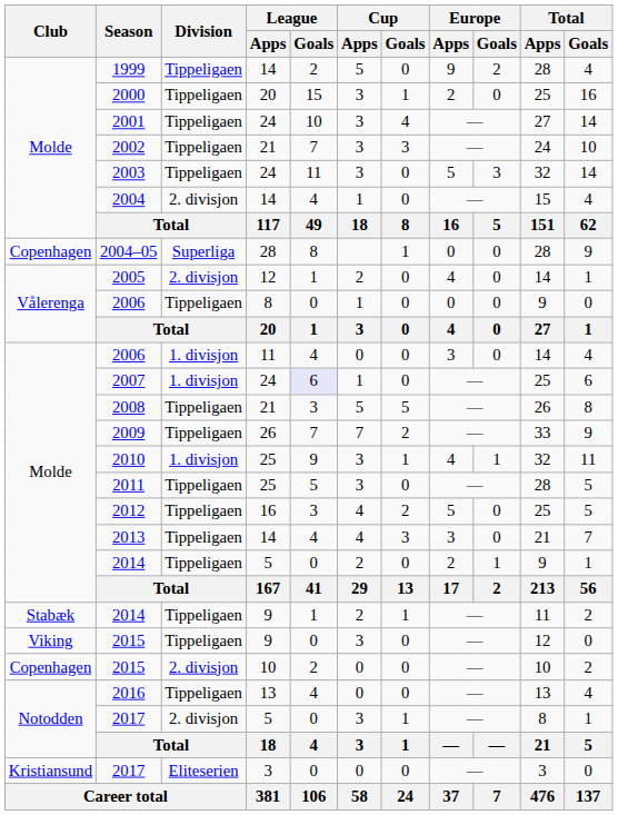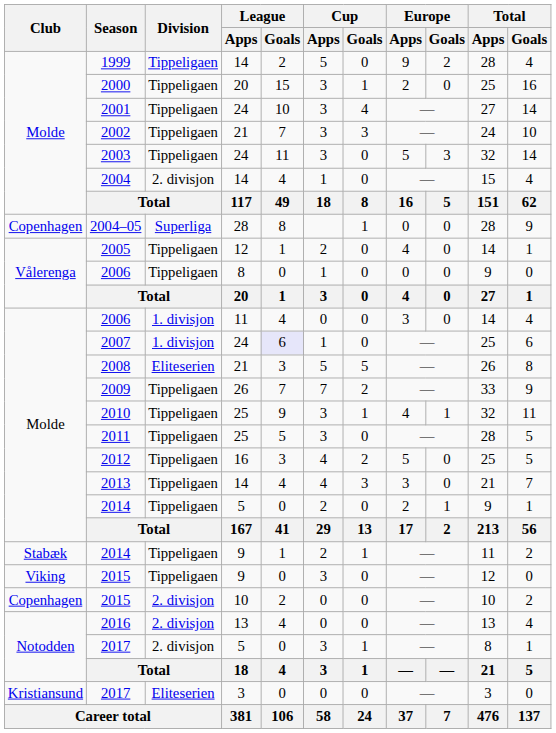 <table class="wikitable" style="text-align:center;">
 <tr>
 <th rowspan="2">Club</th>
 <th rowspan="2">Season</th>
 <th rowspan="2">Division</th>
 <th colspan="2">League</th>
 <th colspan="2">Cup</th>
 <th colspan="2">Europe</th>
 <th colspan="2">Total</th>
 </tr>
 <tr>
 <th>Apps</th>
 <th>Goals</th>
 <th>Apps</th>
 <th>Goals</th>
 <th>Apps</th>
 <th>Goals</th>
 <th>Apps</th>
 <th>Goals</th>
 </tr>
 <tr>
 <td rowspan="7"><a href='#'>Molde</a></td>
 <td><a href='#'>1999</a></td>
 <td><a href='#'>Tippeligaen</a></td>
 <td>14</td>
 <td>2</td>
 <td>5</td>
 <td>0</td>
 <td>9</td>
 <td>2</td>
 <td>28</td>
 <td>4</td>
 </tr>
 <tr>
 <td><a href='#'>2000</a></td>
 <td>Tippeligaen</td>
 <td>20</td>
 <td>15</td>
 <td>3</td>
 <td>1</td>
 <td>2</td>
 <td>0</td>
 <td>25</td>
 <td>16</td>
 </tr>
 <tr>
 <td><a href='#'>2001</a></td>
 <td>Tippeligaen</td>
 <td>24</td>
 <td>10</td>
 <td>3</td>
 <td>4</td>
 <td colspan="2">—</td>
 <td>27</td>
 <td>14</td>
 </tr>
 <tr>
 <td><a href='#'>2002</a></td>
 <td>Tippeligaen</td>
 <td>21</td>
 <td>7</td>
 <td>3</td>
 <td>3</td>
 <td colspan="2">—</td>
 <td>24</td>
 <td>10</td>
 </tr>
 <tr>
 <td><a href='#'>2003</a></td>
 <td>Tippeligaen</td>
 <td>24</td>
 <td>11</td>
 <td>3</td>
 <td>0</td>
 <td>5</td>
 <td>3</td>
 <td>32</td>
 <td>14</td>
 </tr>
 <tr>
 <td><a href='#'>2004</a></td>
 <td>2. divisjon</td>
 <td>14</td>
 <td>4</td>
 <td>1</td>
 <td>0</td>
 <td colspan="2">—</td>
 <td>15</td>
 <td>4</td>
 </tr>
 <tr>
 <th colspan="2">Total</th>
 <th>117</th>
 <th>49</th>
 <th>18</th>
 <th>8</th>
 <th>16</th>
 <th>5</th>
 <th>151</th>
 <th>62</th>
 </tr>
 <tr>
 <td><a href='#'>Copenhagen</a></td>
 <td><a href='#'>2004–05</a></td>
 <td><a href='#'>Superliga</a></td>
 <td>28</td>
 <td>8</td>
 <td></td>
 <td>1</td>
 <td>0</td>
 <td>0</td>
 <td>28</td>
 <td>9</td>
 </tr>
 <tr>
 <td rowspan="3"><a href='#'>Vålerenga</a></td>
 <td><a href='#'>2005</a></td>
-<td><a href='#'>2. divisjon</a></td>
+<td>Tippeligaen</td>
 <td>12</td>
 <td>1</td>
 <td>2</td>
 <td>0</td>
 <td>4</td>
 <td>0</td>
 <td>14</td>
 <td>1</td>
 </tr>
 <tr>
 <td><a href='#'>2006</a></td>
 <td>Tippeligaen</td>
 <td>8</td>
 <td>0</td>
 <td>1</td>
 <td>0</td>
 <td>0</td>
 <td>0</td>
 <td>9</td>
 <td>0</td>
 </tr>
 <tr>
 <th colspan="2">Total</th>
 <th>20</th>
 <th>1</th>
 <th>3</th>
 <th>0</th>
 <th>4</th>
 <th>0</th>
 <th>27</th>
 <th>1</th>
 </tr>
 <tr>
 <td rowspan="10">Molde</td>
 <td><a href='#'>2006</a></td>
 <td><a href='#'>1. divisjon</a></td>
 <td>11</td>
 <td>4</td>
 <td>0</td>
 <td>0</td>
 <td>3</td>
 <td>0</td>
 <td>14</td>
 <td>4</td>
 </tr>
 <tr>
 <td><a href='#'>2007</a></td>
 <td><a href='#'>1. divisjon</a></td>
 <td>24</td>
 <td style="background: lavender;">6</td>
 <td>1</td>
 <td>0</td>
 <td colspan="2">—</td>
 <td>25</td>
 <td>6</td>
 </tr>
 <tr>
 <td><a href='#'>2008</a></td>
-<td>Tippeligaen</td>
+<td><a href='#'>Eliteserien</a></td>
 <td>21</td>
 <td>3</td>
 <td>5</td>
 <td>5</td>
 <td colspan="2">—</td>
 <td>26</td>
 <td>8</td>
 </tr>
 <tr>
 <td><a href='#'>2009</a></td>
 <td>Tippeligaen</td>
 <td>26</td>
 <td>7</td>
 <td>7</td>
 <td>2</td>
 <td colspan="2">—</td>
 <td>33</td>
 <td>9</td>
 </tr>
 <tr>
 <td><a href='#'>2010</a></td>
-<td><a href='#'>1. divisjon</a></td>
+<td>Tippeligaen</td>
 <td>25</td>
 <td>9</td>
 <td>3</td>
 <td>1</td>
 <td>4</td>
 <td>1</td>
 <td>32</td>
 <td>11</td>
 </tr>
 <tr>
 <td><a href='#'>2011</a></td>
 <td>Tippeligaen</td>
 <td>25</td>
 <td>5</td>
 <td>3</td>
 <td>0</td>
 <td colspan="2">—</td>
 <td>28</td>
 <td>5</td>
 </tr>
 <tr>
 <td><a href='#'>2012</a></td>
 <td>Tippeligaen</td>
 <td>16</td>
 <td>3</td>
 <td>4</td>
 <td>2</td>
 <td>5</td>
 <td>0</td>
 <td>25</td>
 <td>5</td>
 </tr>
 <tr>
 <td><a href='#'>2013</a></td>
 <td>Tippeligaen</td>
 <td>14</td>
 <td>4</td>
 <td>4</td>
 <td>3</td>
 <td>3</td>
 <td>0</td>
 <td>21</td>
 <td>7</td>
 </tr>
 <tr>
 <td><a href='#'>2014</a></td>
 <td>Tippeligaen</td>
 <td>5</td>
 <td>0</td>
 <td>2</td>
 <td>0</td>
 <td>2</td>
 <td>1</td>
 <td>9</td>
 <td>1</td>
 </tr>
 <tr>
 <th colspan="2">Total</th>
 <th>167</th>
 <th>41</th>
 <th>29</th>
 <th>13</th>
 <th>17</th>
 <th>2</th>
 <th>213</th>
 <th>56</th>
 </tr>
 <tr>
 <td><a href='#'>Stabæk</a></td>
 <td><a href='#'>2014</a></td>
 <td>Tippeligaen</td>
 <td>9</td>
 <td>1</td>
 <td>2</td>
 <td>1</td>
 <td colspan="2">—</td>
 <td>11</td>
 <td>2</td>
 </tr>
 <tr>
 <td rowspan="1"><a href='#'>Viking</a></td>
 <td><a href='#'>2015</a></td>
 <td>Tippeligaen</td>
 <td>9</td>
 <td>0</td>
 <td>3</td>
 <td>0</td>
 <td colspan="2">—</td>
 <td>12</td>
 <td>0</td>
 </tr>
 <tr>
 <td><a href='#'>Copenhagen</a></td>
 <td><a href='#'>2015</a></td>
 <td><a href='#'>2. divisjon</a></td>
 <td>10</td>
 <td>2</td>
 <td>0</td>
 <td>0</td>
 <td colspan="2">—</td>
 <td>10</td>
 <td>2</td>
 </tr>
 <tr>
 <td rowspan="3"><a href='#'>Notodden</a></td>
 <td><a href='#'>2016</a></td>
-<td>Tippeligaen</td>
+<td><a href='#'>2. divisjon</a></td>
 <td>13</td>
 <td>4</td>
 <td>0</td>
 <td>0</td>
 <td colspan="2">—</td>
 <td>13</td>
 <td>4</td>
 </tr>
 <tr>
 <td><a href='#'>2017</a></td>
 <td>2. divisjon</td>
 <td>5</td>
 <td>0</td>
 <td>3</td>
 <td>1</td>
 <td colspan="2">—</td>
 <td>8</td>
 <td>1</td>
 </tr>
 <tr>
 <th colspan="2">Total</th>
 <th>18</th>
 <th>4</th>
 <th>3</th>
 <th>1</th>
 <th>—</th>
 <th>—</th>
 <th>21</th>
 <th>5</th>
 </tr>
 <tr>
 <td rowspan="1"><a href='#'>Kristiansund</a></td>
 <td><a href='#'>2017</a></td>
 <td><a href='#'>Eliteserien</a></td>
 <td>3</td>
 <td>0</td>
 <td>0</td>
 <td>0</td>
 <td colspan="2">—</td>
 <td>3</td>
 <td>0</td>
 </tr>
 <tr>
 <th colspan="3">Career total</th>
 <th>381</th>
 <th>106</th>
 <th>58</th>
 <th>24</th>
 <th>37</th>
 <th>7</th>
 <th>476</th>
 <th>137</th>
 </tr>
 </table>
